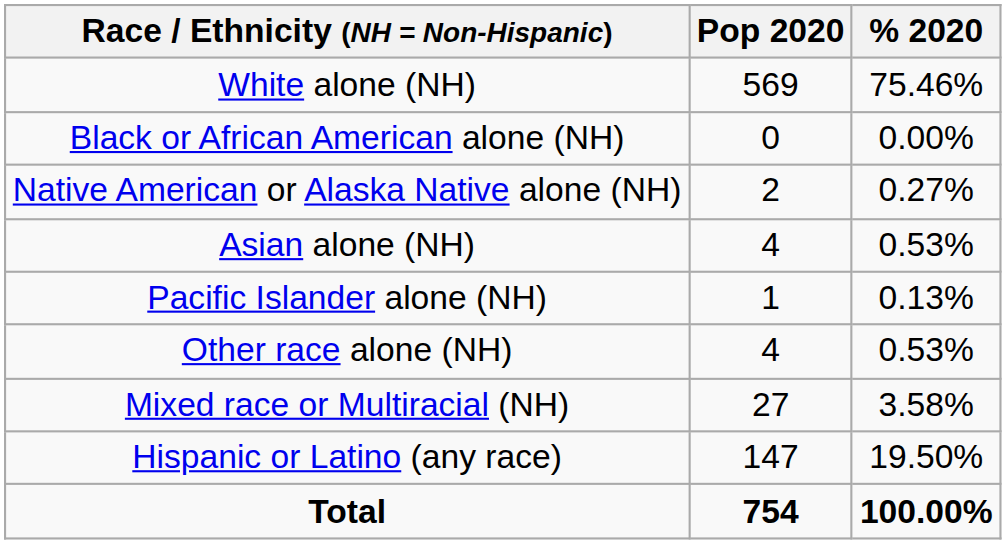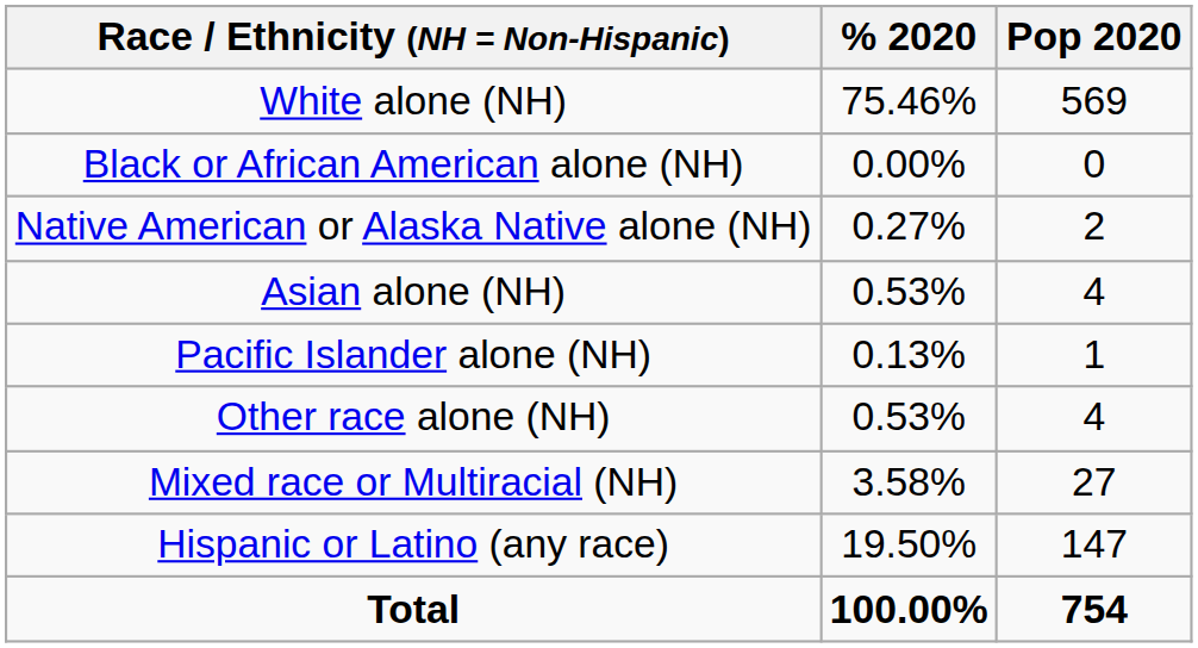 <table class="wikitable" style="text-align:center;">
 <tr>
 <th>Race / Ethnicity <small>(<em>NH = Non-Hispanic</em>)</small></th>
+<th>% 2020</th>
 <th>Pop 2020</th>
-<th>% 2020</th>
 </tr>
 <tr>
 <td><a href='#'>White</a> alone (NH)</td>
+<td>75.46%</td>
 <td>569</td>
-<td>75.46%</td>
 </tr>
 <tr>
 <td><a href='#'>Black or African American</a> alone (NH)</td>
+<td>0.00%</td>
 <td>0</td>
-<td>0.00%</td>
 </tr>
 <tr>
 <td><a href='#'>Native American</a> or <a href='#'>Alaska Native</a> alone (NH)</td>
+<td>0.27%</td>
 <td>2</td>
-<td>0.27%</td>
 </tr>
 <tr>
 <td><a href='#'>Asian</a> alone (NH)</td>
+<td>0.53%</td>
 <td>4</td>
-<td>0.53%</td>
 </tr>
 <tr>
 <td><a href='#'>Pacific Islander</a> alone (NH)</td>
+<td>0.13%</td>
 <td>1</td>
-<td>0.13%</td>
 </tr>
 <tr>
 <td><a href='#'>Other race</a> alone (NH)</td>
+<td>0.53%</td>
 <td>4</td>
-<td>0.53%</td>
 </tr>
 <tr>
 <td><a href='#'>Mixed race or Multiracial</a> (NH)</td>
+<td>3.58%</td>
 <td>27</td>
-<td>3.58%</td>
 </tr>
 <tr>
 <td><a href='#'>Hispanic or Latino</a> (any race)</td>
+<td>19.50%</td>
 <td>147</td>
-<td>19.50%</td>
 </tr>
 <tr>
 <td><strong>Total</strong></td>
+<td><strong>100.00%</strong></td>
 <td><strong>754</strong></td>
-<td><strong>100.00%</strong></td>
 </tr>
 </table>
